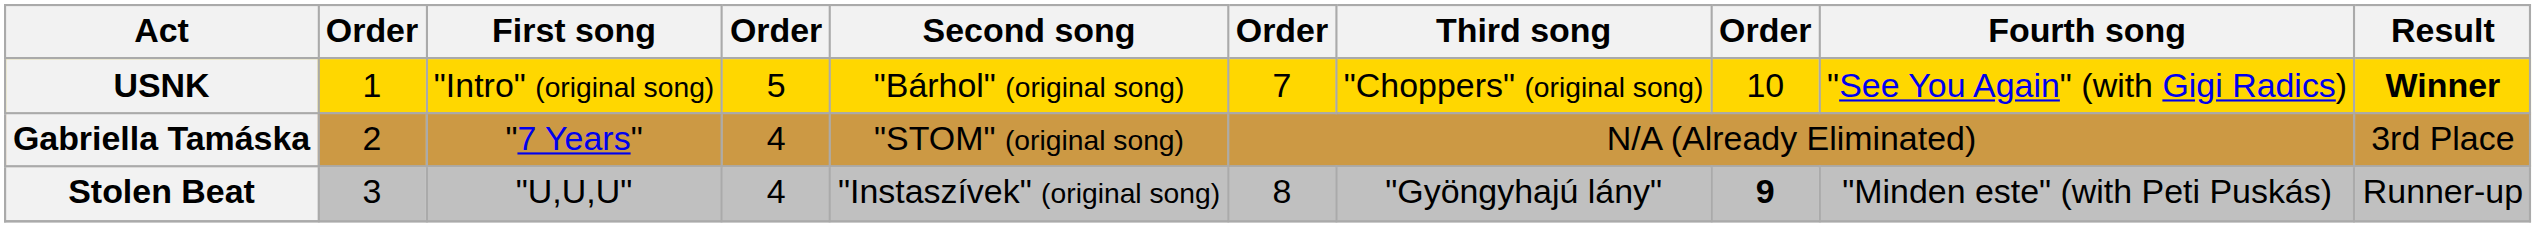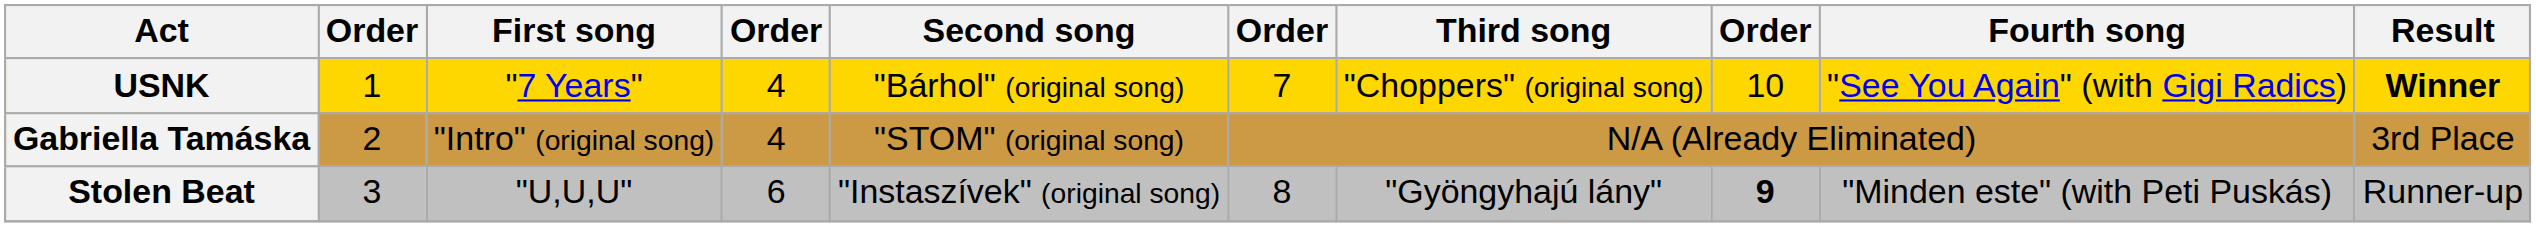 <table class="wikitable" style="text-align:center;">
 <tr>
 <th scope="col">Act</th>
 <th scope="col">Order</th>
 <th scope="col">First song</th>
 <th scope="col">Order</th>
 <th scope="col">Second song</th>
 <th scope="col">Order</th>
 <th scope="col">Third song</th>
 <th scope="col">Order</th>
 <th scope="col">Fourth song</th>
 <th scope="col">Result</th>
 </tr>
 <tr bgcolor="gold">
 <th scope="row">USNK</th>
 <td>1</td>
-<td>"Intro" <small>(original song)</small></td>
-<td>5</td>
+<td>"<a href='#'>7 Years</a>"</td>
+<td>4</td>
 <td>"Bárhol" <small>(original song)</small></td>
 <td>7</td>
 <td>"Choppers" <small>(original song)</small></td>
 <td>10</td>
 <td>"<a href='#'>See You Again</a>" (with <a href='#'>Gigi Radics</a>)</td>
 <td><strong>Winner</strong></td>
 </tr>
 <tr bgcolor="#c94">
 <th scope="row">Gabriella Tamáska</th>
 <td>2</td>
-<td>"<a href='#'>7 Years</a>"</td>
+<td>"Intro" <small>(original song)</small></td>
 <td>4</td>
 <td>"STOM" <small>(original song)</small></td>
 <td colspan=4>N/A (Already Eliminated)</td>
 <td>3rd Place</td>
 </tr>
 <tr bgcolor="silver">
 <th scope="row">Stolen Beat</th>
 <td>3</td>
 <td>"U,U,U"</td>
-<td>4</td>
+<td>6</td>
 <td>"Instaszívek" <small>(original song)</small></td>
 <td>8</td>
 <td>"Gyöngyhajú lány"</td>
 <td><strong>9</strong></td>
 <td>"Minden este" (with Peti Puskás)</td>
 <td>Runner-up</td>
 </tr>
 <tr>
 </tr>
 </table>
